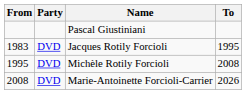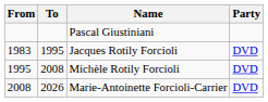 <table class="wikitable">
 <tr>
 <th>From</th>
+<th>To</th>
+<th>Name</th>
 <th>Party</th>
-<th>Name</th>
-<th>To</th>
 </tr>
 <tr>
 <td></td>
 <td></td>
 <td>Pascal Giustiniani</td>
 <td></td>
 </tr>
 <tr>
 <td>1983</td>
+<td>1995</td>
+<td>Jacques Rotily Forcioli</td>
 <td><a href='#'>DVD</a></td>
-<td>Jacques Rotily Forcioli</td>
-<td>1995</td>
 </tr>
 <tr>
 <td>1995</td>
+<td>2008</td>
+<td>Michèle Rotily Forcioli</td>
 <td><a href='#'>DVD</a></td>
-<td>Michèle Rotily Forcioli</td>
-<td>2008</td>
 </tr>
 <tr>
 <td>2008</td>
+<td>2026</td>
+<td>Marie-Antoinette Forcioli-Carrier</td>
 <td><a href='#'>DVD</a></td>
-<td>Marie-Antoinette Forcioli-Carrier</td>
-<td>2026</td>
 </tr>
 </table>
